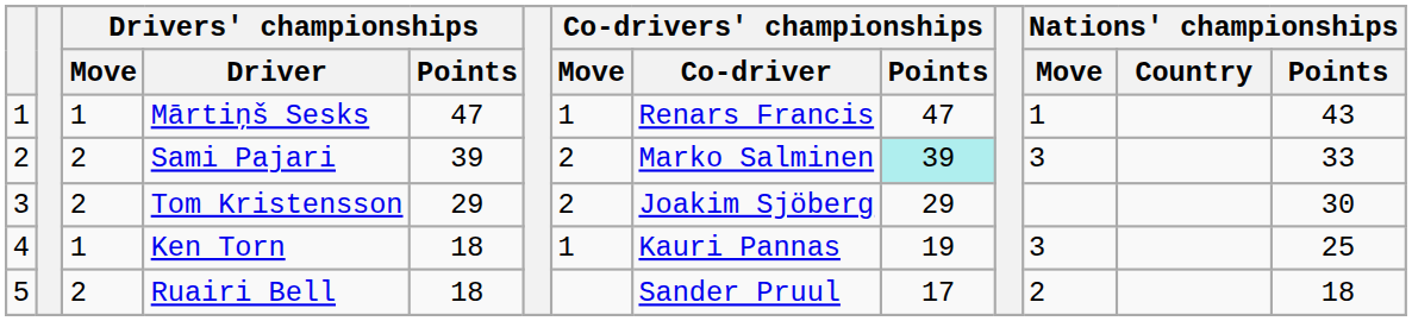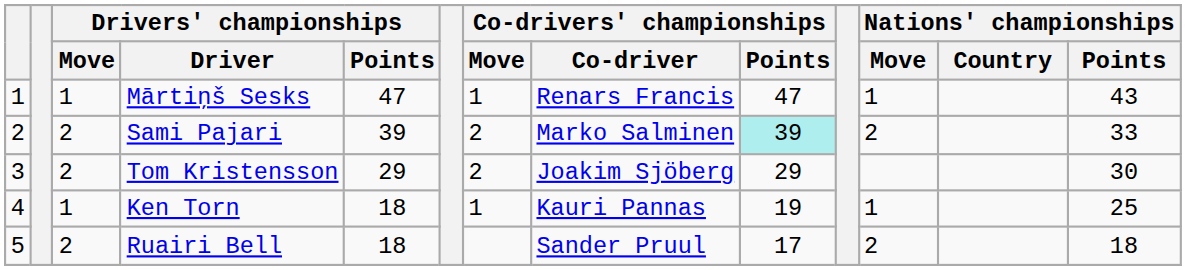 <table class="wikitable" style="font-size:85%;">
 <tr>
 <th rowspan="2"></th>
 <th rowspan="7" style="width:5px;"></th>
 <th colspan="3">Drivers' championships</th>
 <th rowspan="7" style="width:5px;"></th>
 <th colspan="3">Co-drivers' championships</th>
 <th rowspan="7" style="width:5px;"></th>
 <th colspan="3">Nations' championships</th>
 </tr>
 <tr>
 <th>Move</th>
 <th>Driver</th>
 <th>Points</th>
 <th>Move</th>
 <th>Co-driver</th>
 <th>Points</th>
 <th>Move</th>
 <th>Country</th>
 <th>Points</th>
 </tr>
 <tr>
 <td align="center">1</td>
 <td> 1</td>
 <td><a href='#'>Mārtiņš Sesks</a></td>
 <td align="center">47</td>
 <td> 1</td>
 <td><a href='#'>Renars Francis</a></td>
 <td align="center">47</td>
 <td> 1</td>
 <td></td>
 <td align="center">43</td>
 </tr>
 <tr>
 <td align="center">2</td>
 <td> 2</td>
 <td><a href='#'>Sami Pajari</a></td>
 <td align="center">39</td>
 <td> 2</td>
 <td><a href='#'>Marko Salminen</a></td>
 <td align="center" style="background: paleturquoise;">39</td>
-<td> 3</td>
+<td> 2</td>
 <td></td>
 <td align="center">33</td>
 </tr>
 <tr>
 <td align="center">3</td>
 <td> 2</td>
 <td><a href='#'>Tom Kristensson</a></td>
 <td align="center">29</td>
 <td> 2</td>
 <td><a href='#'>Joakim Sjöberg</a></td>
 <td align="center">29</td>
 <td></td>
 <td></td>
 <td align="center">30</td>
 </tr>
 <tr>
 <td align="center">4</td>
 <td> 1</td>
 <td><a href='#'>Ken Torn</a></td>
 <td align="center">18</td>
 <td> 1</td>
 <td><a href='#'>Kauri Pannas</a></td>
 <td align="center">19</td>
-<td> 3</td>
+<td> 1</td>
 <td></td>
 <td align="center">25</td>
 </tr>
 <tr>
 <td align="center">5</td>
 <td> 2</td>
 <td><a href='#'>Ruairi Bell</a></td>
 <td align="center">18</td>
 <td></td>
 <td><a href='#'>Sander Pruul</a></td>
 <td align="center">17</td>
 <td> 2</td>
 <td></td>
 <td align="center">18</td>
 </tr>
 </table>
